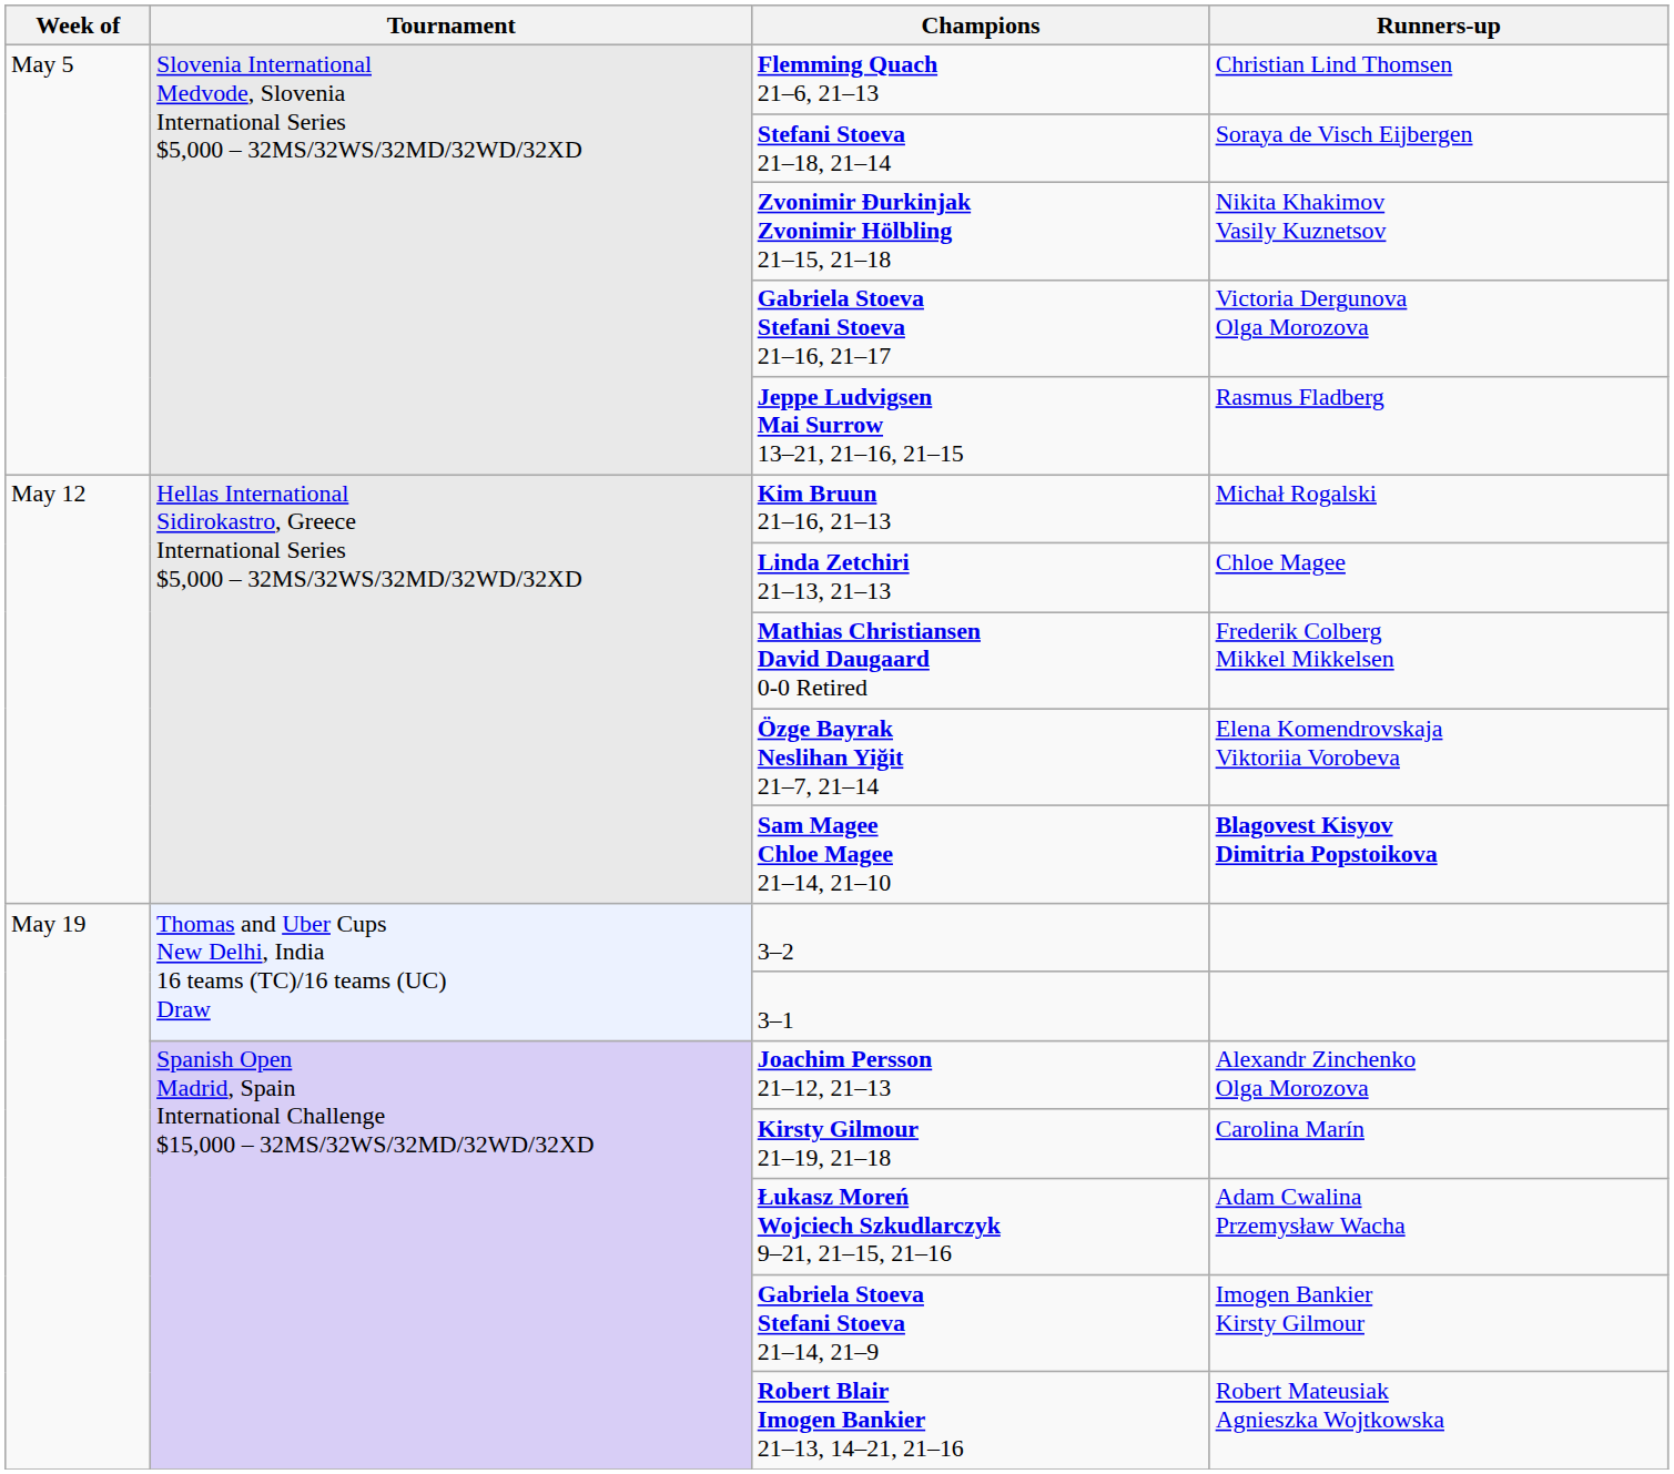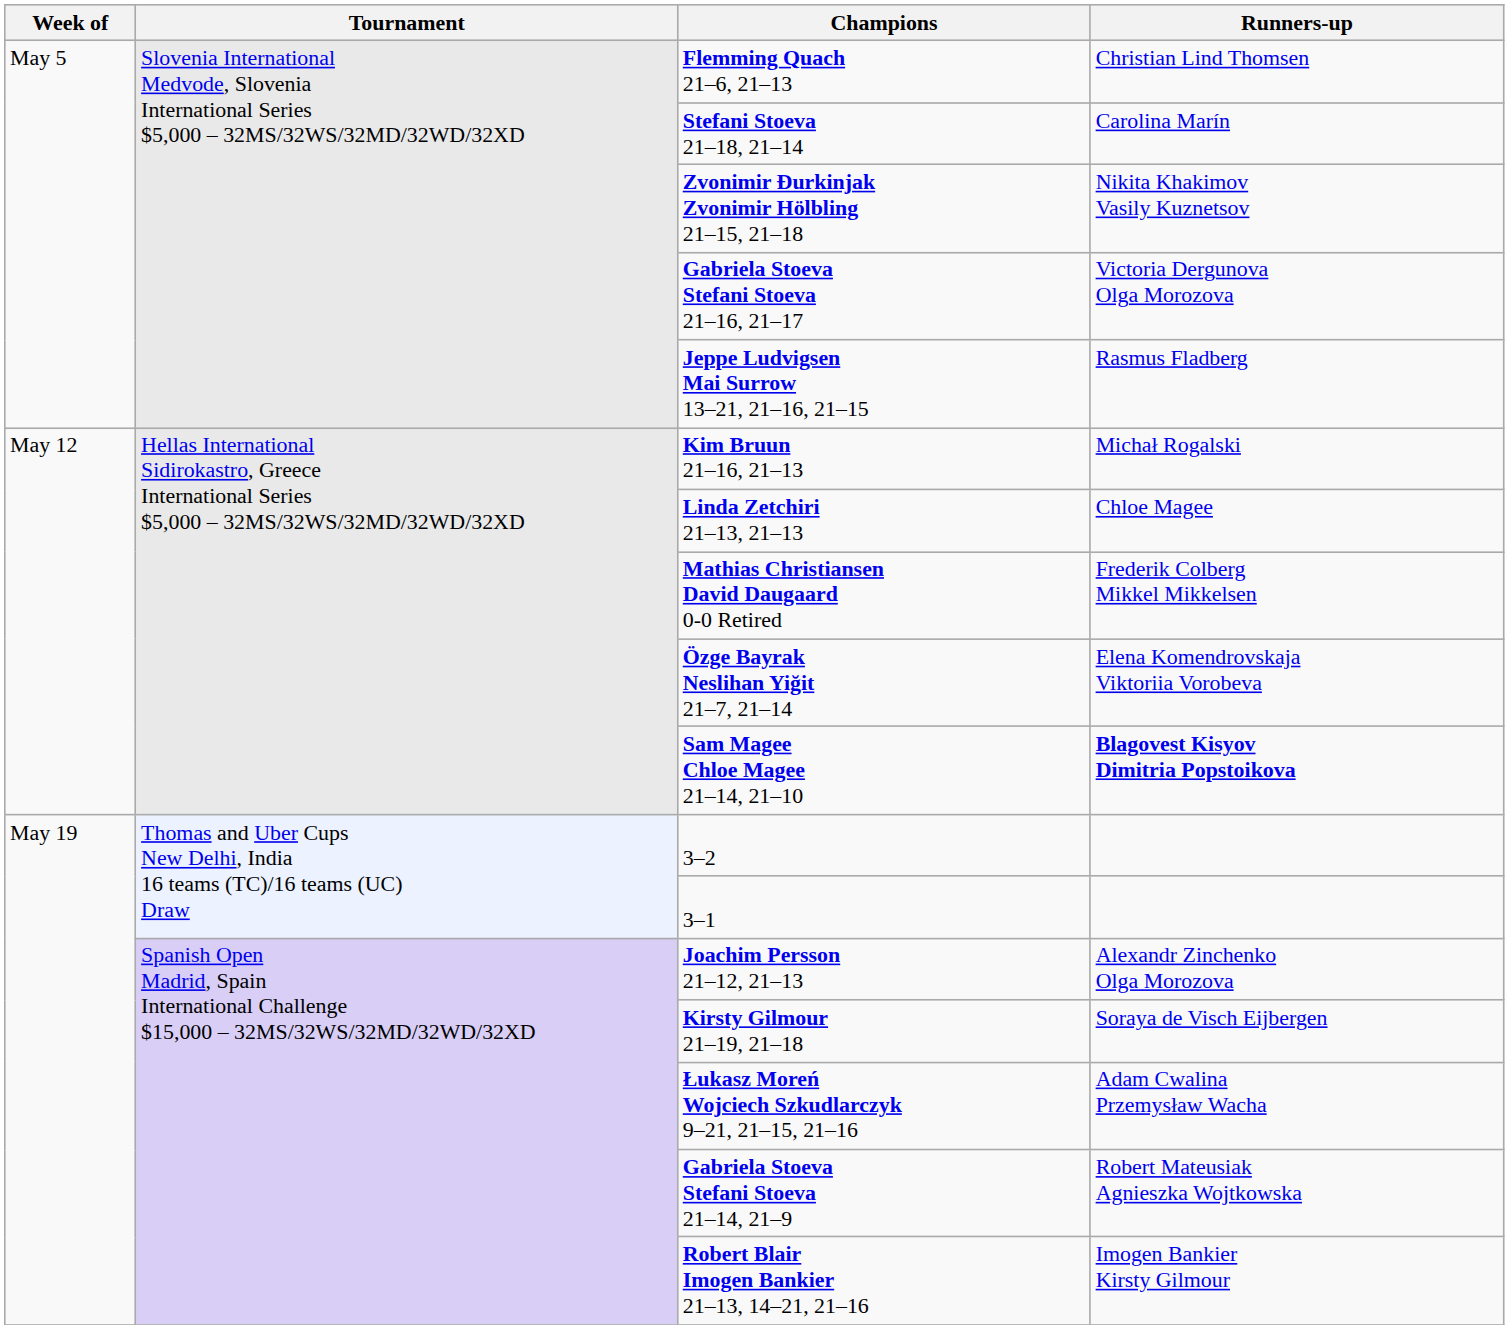 <table class=wikitable style=font-size:85%>
 <tr>
 <th width=75>Week of</th>
 <th width=330>Tournament</th>
 <th width=250>Champions</th>
 <th width=250>Runners-up</th>
 </tr>
 <tr valign=top>
 <td rowspan=5>May 5</td>
 <td style="background:#E9E9E9;" rowspan="5"><a href='#'>Slovenia International</a><br><a href='#'>Medvode</a>, Slovenia<br>International Series<br>$5,000 – 32MS/32WS/32MD/32WD/32XD</td>
 <td> <strong><a href='#'>Flemming Quach</a></strong><br>21–6, 21–13</td>
 <td> <a href='#'>Christian Lind Thomsen</a></td>
 </tr>
 <tr valign=top>
 <td> <strong><a href='#'>Stefani Stoeva</a></strong><br>21–18, 21–14</td>
-<td> <a href='#'>Soraya de Visch Eijbergen</a></td>
+<td> <a href='#'>Carolina Marín</a></td>
 </tr>
 <tr valign=top>
 <td> <strong><a href='#'>Zvonimir Đurkinjak</a><br> <a href='#'>Zvonimir Hölbling</a></strong><br>21–15, 21–18</td>
 <td> <a href='#'>Nikita Khakimov</a><br> <a href='#'>Vasily Kuznetsov</a></td>
 </tr>
 <tr valign=top>
 <td> <strong><a href='#'>Gabriela Stoeva</a><br> <a href='#'>Stefani Stoeva</a></strong><br>21–16, 21–17</td>
 <td> <a href='#'>Victoria Dergunova</a><br> <a href='#'>Olga Morozova</a></td>
 </tr>
 <tr valign=top>
 <td> <strong><a href='#'>Jeppe Ludvigsen</a><br> <a href='#'>Mai Surrow</a></strong><br>13–21, 21–16, 21–15</td>
 <td> <a href='#'>Rasmus Fladberg</a></td>
 </tr>
 <tr valign=top>
 <td rowspan=5>May 12</td>
 <td style="background:#e9e9e9;" rowspan="5"><a href='#'>Hellas International</a><br><a href='#'>Sidirokastro</a>, Greece<br>International Series<br>$5,000 – 32MS/32WS/32MD/32WD/32XD</td>
 <td> <strong><a href='#'>Kim Bruun</a></strong><br>21–16, 21–13</td>
 <td> <a href='#'>Michał Rogalski</a></td>
 </tr>
 <tr valign=top>
 <td> <strong><a href='#'>Linda Zetchiri</a></strong><br>21–13, 21–13</td>
 <td> <a href='#'>Chloe Magee</a></td>
 </tr>
 <tr valign=top>
 <td> <strong><a href='#'>Mathias Christiansen</a><br> <a href='#'>David Daugaard</a></strong><br>0-0 Retired</td>
 <td> <a href='#'>Frederik Colberg</a><br> <a href='#'>Mikkel Mikkelsen</a></td>
 </tr>
 <tr valign=top>
 <td> <strong><a href='#'>Özge Bayrak</a><br> <a href='#'>Neslihan Yiğit</a></strong><br>21–7, 21–14</td>
 <td> <a href='#'>Elena Komendrovskaja</a><br> <a href='#'>Viktoriia Vorobeva</a></td>
 </tr>
 <tr valign=top>
 <td> <strong><a href='#'>Sam Magee</a><br> <a href='#'>Chloe Magee</a></strong><br>21–14, 21–10</td>
 <td><strong> <a href='#'>Blagovest Kisyov</a><br> <a href='#'>Dimitria Popstoikova</a></strong></td>
 </tr>
 <tr valign=top>
 <td rowspan=7>May 19</td>
 <td style="background:#ECF2FF;" rowspan="2"><a href='#'>Thomas</a> and <a href='#'>Uber</a> Cups<br><a href='#'>New Delhi</a>, India<br>16 teams (TC)/16 teams (UC)<br><a href='#'>Draw</a></td>
 <td><br>3–2</td>
 <td></td>
 </tr>
 <tr valign=top>
 <td><br>3–1</td>
 <td></td>
 </tr>
 <tr valign=top>
 <td style="background:#d8cef6;" rowspan="5"><a href='#'>Spanish Open</a><br><a href='#'>Madrid</a>, Spain<br>International Challenge<br>$15,000 – 32MS/32WS/32MD/32WD/32XD</td>
 <td> <strong><a href='#'>Joachim Persson</a></strong><br>21–12, 21–13</td>
 <td> <a href='#'>Alexandr Zinchenko</a><br> <a href='#'>Olga Morozova</a></td>
 </tr>
 <tr valign=top>
 <td> <strong><a href='#'>Kirsty Gilmour</a></strong><br>21–19, 21–18</td>
-<td> <a href='#'>Carolina Marín</a></td>
+<td> <a href='#'>Soraya de Visch Eijbergen</a></td>
 </tr>
 <tr valign=top>
 <td> <strong><a href='#'>Łukasz Moreń</a><br> <a href='#'>Wojciech Szkudlarczyk</a></strong><br>9–21, 21–15, 21–16</td>
 <td> <a href='#'>Adam Cwalina</a><br> <a href='#'>Przemysław Wacha</a></td>
 </tr>
 <tr valign=top>
 <td> <strong><a href='#'>Gabriela Stoeva</a></strong><br> <strong><a href='#'>Stefani Stoeva</a></strong><br>21–14, 21–9</td>
-<td> <a href='#'>Imogen Bankier</a><br> <a href='#'>Kirsty Gilmour</a></td>
+<td> <a href='#'>Robert Mateusiak</a><br> <a href='#'>Agnieszka Wojtkowska</a></td>
 </tr>
 <tr valign=top>
 <td> <strong><a href='#'>Robert Blair</a></strong><br> <strong><a href='#'>Imogen Bankier</a></strong><br>21–13, 14–21, 21–16</td>
-<td> <a href='#'>Robert Mateusiak</a><br> <a href='#'>Agnieszka Wojtkowska</a></td>
+<td> <a href='#'>Imogen Bankier</a><br> <a href='#'>Kirsty Gilmour</a></td>
 </tr>
 </table>
